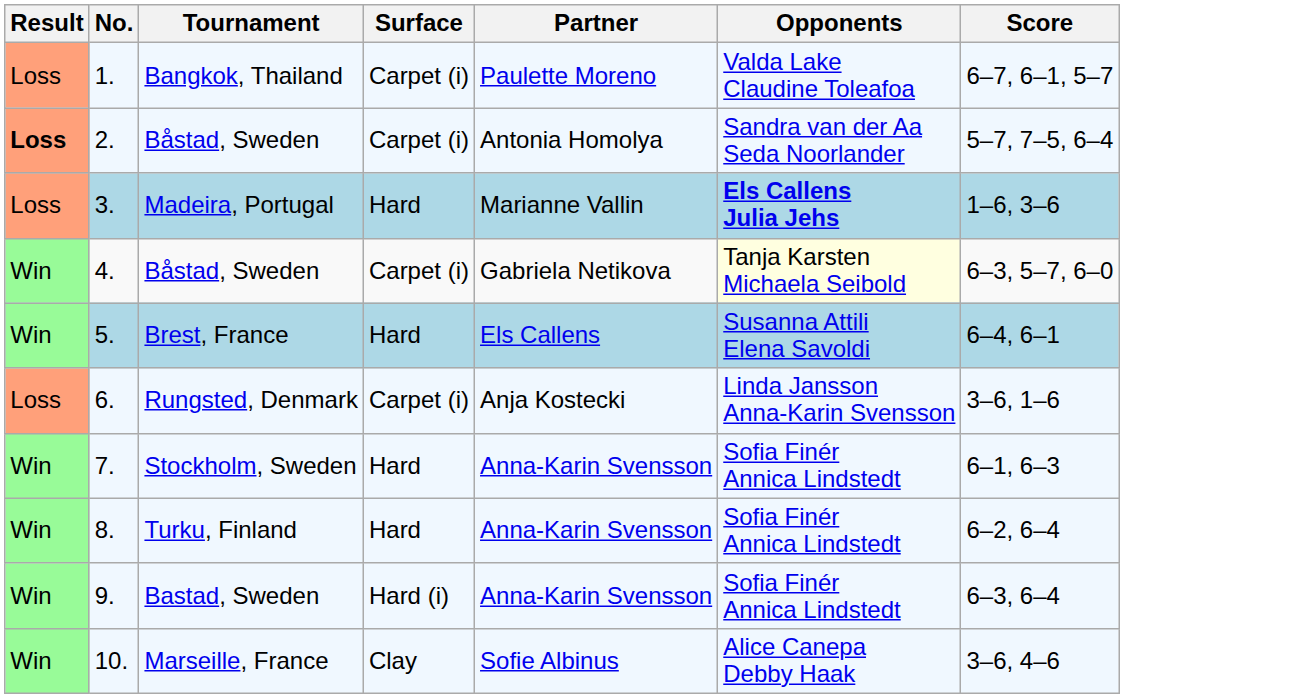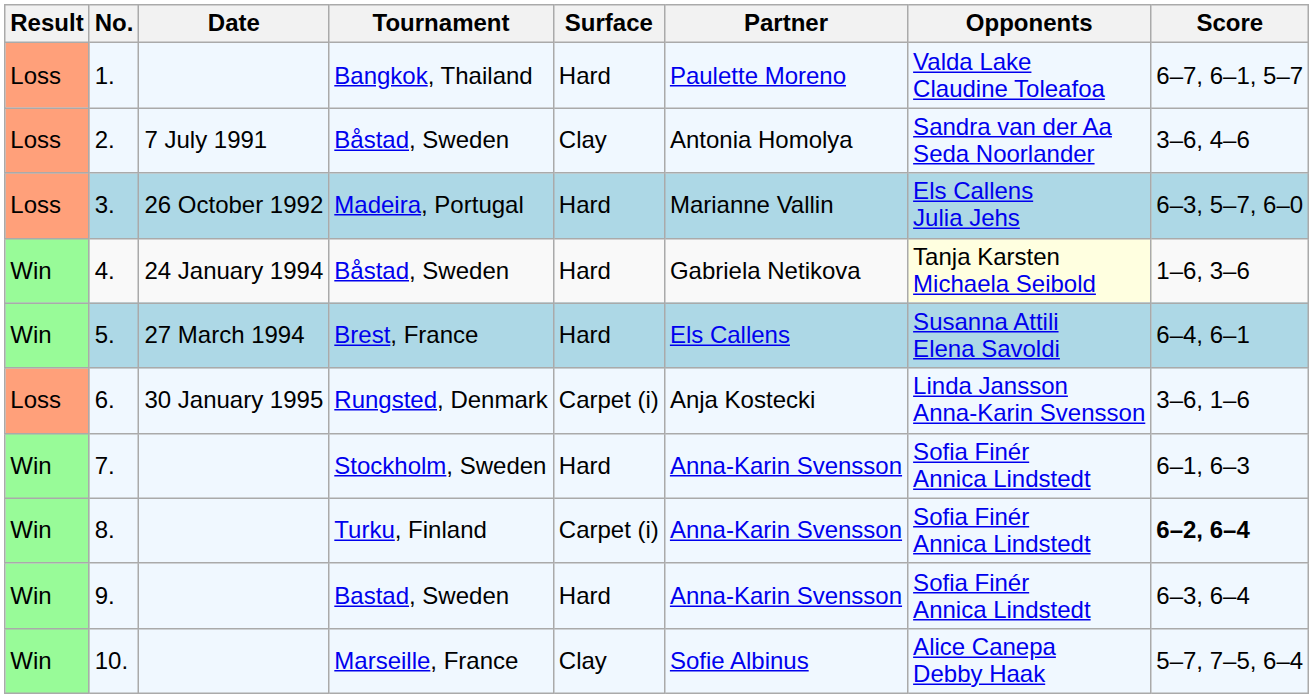 <table class="sortable wikitable">
 <tr>
 <th>Result</th>
 <th>No.</th>
+<th>Date</th>
 <th>Tournament</th>
 <th>Surface</th>
 <th>Partner</th>
 <th>Opponents</th>
 <th>Score</th>
 </tr>
 <tr style="background:#f0f8ff;">
 <td style="background:#ffa07a;">Loss</td>
 <td>1.</td>
+<td></td>
 <td><a href='#'>Bangkok</a>, Thailand</td>
-<td>Carpet (i)</td>
+<td>Hard</td>
 <td> <a href='#'>Paulette Moreno</a></td>
 <td> <a href='#'>Valda Lake</a> <br>  <a href='#'>Claudine Toleafoa</a></td>
 <td>6–7, 6–1, 5–7</td>
 </tr>
 <tr bgcolor="#f0f8ff">
-<td style="background:#ffa07a;"><strong>Loss</strong></td>
+<td style="background:#ffa07a;">Loss</td>
 <td>2.</td>
+<td>7 July 1991</td>
 <td><a href='#'>Båstad</a>, Sweden</td>
-<td>Carpet (i)</td>
+<td>Clay</td>
 <td> Antonia Homolya</td>
 <td> <a href='#'>Sandra van der Aa</a> <br>  <a href='#'>Seda Noorlander</a></td>
-<td>5–7, 7–5, 6–4</td>
+<td>3–6, 4–6</td>
 </tr>
 <tr bgcolor="lightblue">
 <td style="background:#ffa07a;">Loss</td>
 <td>3.</td>
+<td>26 October 1992</td>
 <td><a href='#'>Madeira</a>, Portugal</td>
 <td>Hard</td>
 <td> Marianne Vallin</td>
-<td><strong> <a href='#'>Els Callens</a> <br>  <a href='#'>Julia Jehs</a></strong></td>
-<td>1–6, 3–6</td>
+<td> <a href='#'>Els Callens</a> <br>  <a href='#'>Julia Jehs</a></td>
+<td>6–3, 5–7, 6–0</td>
 </tr>
 <tr>
 <td style="background:#98fb98;">Win</td>
 <td>4.</td>
+<td>24 January 1994</td>
 <td><a href='#'>Båstad</a>, Sweden</td>
-<td>Carpet (i)</td>
+<td>Hard</td>
 <td> Gabriela Netikova</td>
 <td style="background: lightyellow;"> Tanja Karsten <br>  <a href='#'>Michaela Seibold</a></td>
-<td>6–3, 5–7, 6–0</td>
+<td>1–6, 3–6</td>
 </tr>
 <tr bgcolor="lightblue">
 <td style="background:#98fb98;">Win</td>
 <td>5.</td>
+<td>27 March 1994</td>
 <td><a href='#'>Brest</a>, France</td>
 <td>Hard</td>
 <td> <a href='#'>Els Callens</a></td>
 <td> <a href='#'>Susanna Attili</a> <br> <a href='#'>Elena Savoldi</a></td>
 <td>6–4, 6–1</td>
 </tr>
 <tr style="background:#f0f8ff;">
 <td style="background:#ffa07a;">Loss</td>
 <td>6.</td>
+<td>30 January 1995</td>
 <td><a href='#'>Rungsted</a>, Denmark</td>
 <td>Carpet (i)</td>
 <td> Anja Kostecki</td>
 <td> <a href='#'>Linda Jansson</a> <br> <a href='#'>Anna-Karin Svensson</a></td>
 <td>3–6, 1–6</td>
 </tr>
 <tr style="background:#f0f8ff;">
 <td style="background:#98fb98;">Win</td>
 <td>7.</td>
+<td></td>
 <td><a href='#'>Stockholm</a>, Sweden</td>
 <td>Hard</td>
 <td> <a href='#'>Anna-Karin Svensson</a></td>
 <td> <a href='#'>Sofia Finér</a> <br>  <a href='#'>Annica Lindstedt</a></td>
 <td>6–1, 6–3</td>
 </tr>
 <tr style="background:#f0f8ff;">
 <td style="background:#98fb98;">Win</td>
 <td>8.</td>
+<td></td>
 <td><a href='#'>Turku</a>, Finland</td>
-<td>Hard</td>
+<td>Carpet (i)</td>
 <td> <a href='#'>Anna-Karin Svensson</a></td>
 <td> <a href='#'>Sofia Finér</a> <br>  <a href='#'>Annica Lindstedt</a></td>
-<td>6–2, 6–4</td>
+<td><strong>6–2, 6–4</strong></td>
 </tr>
 <tr style="background:#f0f8ff;">
 <td style="background:#98fb98;">Win</td>
 <td>9.</td>
+<td></td>
 <td><a href='#'>Bastad</a>, Sweden</td>
-<td>Hard (i)</td>
+<td>Hard</td>
 <td> <a href='#'>Anna-Karin Svensson</a></td>
 <td> <a href='#'>Sofia Finér</a> <br>  <a href='#'>Annica Lindstedt</a></td>
 <td>6–3, 6–4</td>
 </tr>
 <tr style="background:#f0f8ff;">
 <td style="background:#98fb98;">Win</td>
 <td>10.</td>
+<td></td>
 <td><a href='#'>Marseille</a>, France</td>
 <td>Clay</td>
 <td> <a href='#'>Sofie Albinus</a></td>
 <td> <a href='#'>Alice Canepa</a> <br>  <a href='#'>Debby Haak</a></td>
-<td>3–6, 4–6</td>
+<td>5–7, 7–5, 6–4</td>
 </tr>
 </table>
